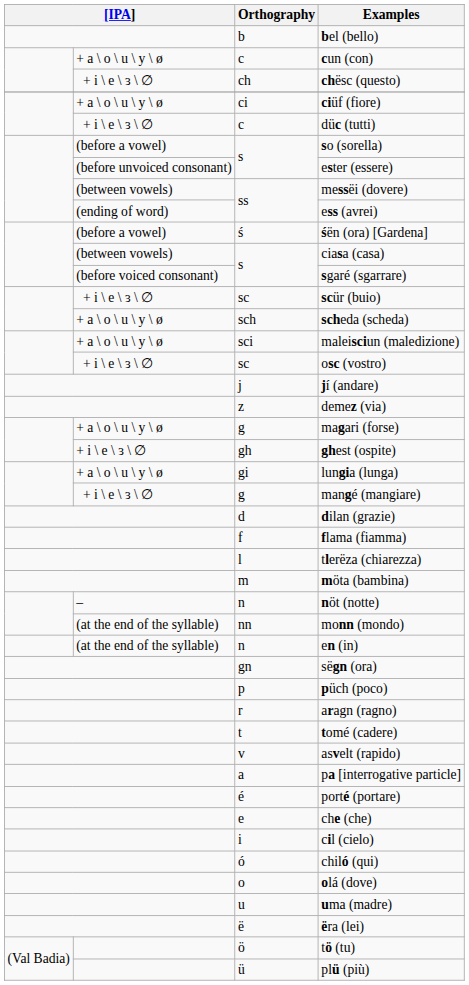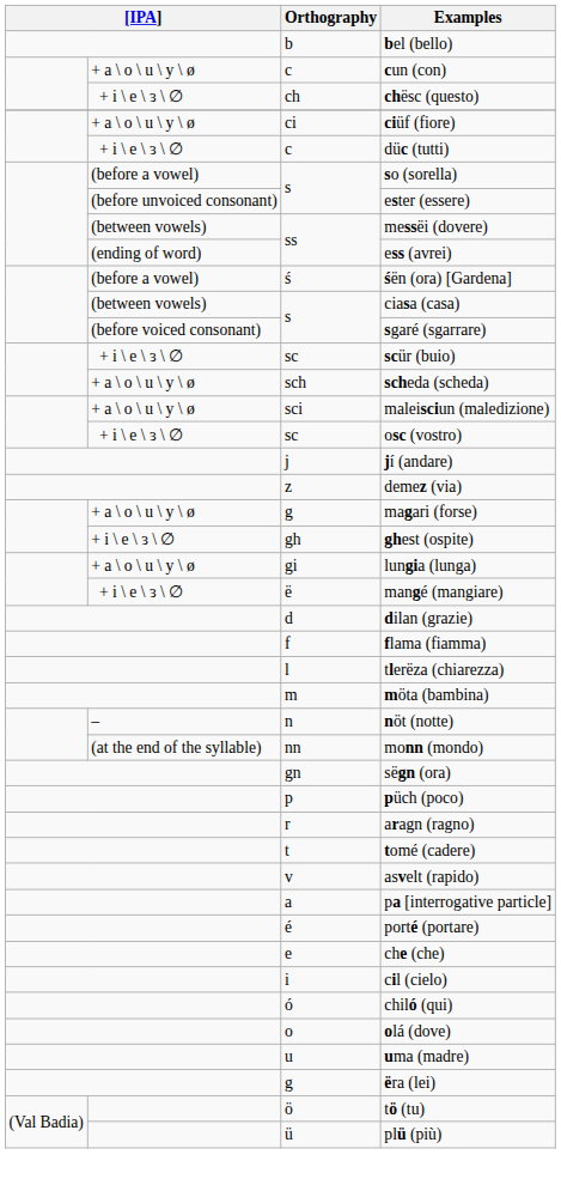 <table class="wikitable">
 <tr>
 <th colspan="2"><a href='#'>[IPA</a>]</th>
 <th>Orthography</th>
 <th>Examples</th>
 </tr>
 <tr>
 <td colspan="2"></td>
 <td>b</td>
 <td><strong>b</strong>el (bello)</td>
 </tr>
 <tr>
 <td rowspan="2"></td>
 <td>+ a \ o \ u \ y \ ø</td>
 <td>c</td>
 <td><strong>c</strong>un (con)</td>
 </tr>
 <tr>
 <td>  + i \ e \ ɜ \ ∅</td>
 <td>ch</td>
 <td><strong>ch</strong>ësc (questo)</td>
 </tr>
 <tr>
 </tr>
 <tr>
 <td rowspan="2"></td>
 <td>+ a \ o \ u \ y \ ø</td>
 <td>ci</td>
 <td><strong>ci</strong>üf (fiore)</td>
 </tr>
 <tr>
 <td>  + i \ e \ ɜ \ ∅</td>
 <td>c</td>
 <td>dü<strong>c</strong> (tutti)</td>
 </tr>
 <tr>
 <td rowspan="4"></td>
 <td>(before a vowel)</td>
 <td rowspan="2">s</td>
 <td><strong>s</strong>o (sorella)</td>
 </tr>
 <tr>
 <td>(before unvoiced consonant)</td>
 <td>e<strong>s</strong>ter (essere)</td>
 </tr>
 <tr>
 <td>(between vowels)</td>
 <td rowspan="2">ss</td>
 <td>me<strong>ss</strong>ëi (dovere)</td>
 </tr>
 <tr>
 <td>(ending of word)</td>
 <td>e<strong>ss</strong> (avrei)</td>
 </tr>
 <tr>
 <td rowspan="3"></td>
 <td>(before a vowel)</td>
 <td>ś</td>
 <td><strong>ś</strong>ën (ora) [Gardena]</td>
 </tr>
 <tr>
 <td>(between vowels)</td>
 <td rowspan="2">s</td>
 <td>cia<strong>s</strong>a (casa)</td>
 </tr>
 <tr>
 <td>(before voiced consonant)</td>
 <td><strong>s</strong>garé (sgarrare)</td>
 </tr>
 <tr>
 <td rowspan="2"></td>
 <td>  + i \ e \ ɜ \ ∅</td>
 <td>sc</td>
 <td><strong>sc</strong>ür (buio)</td>
 </tr>
 <tr>
 <td>+ a \ o \ u \ y \ ø</td>
 <td>sch</td>
 <td><strong>sch</strong>eda (scheda)</td>
 </tr>
 <tr>
 <td rowspan="2"></td>
 <td>+ a \ o \ u \ y \ ø</td>
 <td>sci</td>
 <td>malei<strong>sci</strong>un (maledizione)</td>
 </tr>
 <tr>
 <td>  + i \ e \ ɜ \ ∅</td>
 <td>sc</td>
 <td>o<strong>sc</strong> (vostro)</td>
 </tr>
 <tr>
 <td colspan="2"></td>
 <td>j</td>
 <td><strong>j</strong>í (andare)</td>
 </tr>
 <tr>
 <td colspan="2"></td>
 <td>z</td>
 <td>deme<strong>z</strong> (via)</td>
 </tr>
 <tr>
 <td rowspan="2"></td>
 <td>+ a \ o \ u \ y \ ø</td>
 <td>g</td>
 <td>ma<strong>g</strong>ari (forse)</td>
 </tr>
 <tr>
 <td>+ i \ e \ ɜ \ ∅</td>
 <td>gh</td>
 <td><strong>gh</strong>est (ospite)</td>
 </tr>
 <tr>
 <td rowspan="2"></td>
 <td>+ a \ o \ u \ y \ ø</td>
 <td>gi</td>
 <td>lun<strong>gi</strong>a (lunga)</td>
 </tr>
 <tr>
 <td>  + i \ e \ ɜ \ ∅</td>
-<td>g</td>
+<td>ë</td>
 <td>man<strong>g</strong>é (mangiare)</td>
 </tr>
 <tr>
 <td colspan="2"></td>
 <td>d</td>
 <td><strong>d</strong>ilan (grazie)</td>
 </tr>
 <tr>
 <td colspan="2"></td>
 <td>f</td>
 <td><strong>f</strong>lama (fiamma)</td>
 </tr>
 <tr>
 <td colspan="2"></td>
 <td>l</td>
 <td>t<strong>l</strong>erëza (chiarezza)</td>
 </tr>
 <tr>
 <td colspan="2"></td>
 <td>m</td>
 <td><strong>m</strong>öta (bambina)</td>
 </tr>
 <tr>
 <td rowspan="2"></td>
 <td>–</td>
 <td>n</td>
 <td><strong>n</strong>öt (notte)</td>
 </tr>
 <tr>
 <td>(at the end of the syllable)</td>
 <td>nn</td>
 <td>mo<strong>nn</strong> (mondo)</td>
-</tr>
-<tr>
-<td></td>
-<td>(at the end of the syllable)</td>
-<td>n</td>
-<td>e<strong>n</strong> (in)</td>
 </tr>
 <tr>
 <td colspan="2"></td>
 <td>gn</td>
 <td>së<strong>gn</strong> (ora)</td>
 </tr>
 <tr>
 <td colspan="2"></td>
 <td>p</td>
 <td><strong>p</strong>üch (poco)</td>
 </tr>
 <tr>
 <td colspan="2"></td>
 <td>r</td>
 <td>a<strong>r</strong>agn (ragno)</td>
 </tr>
 <tr>
 <td colspan="2"></td>
 <td>t</td>
 <td><strong>t</strong>omé (cadere)</td>
 </tr>
 <tr>
 <td colspan="2"></td>
 <td>v</td>
 <td>as<strong>v</strong>elt (rapido)</td>
 </tr>
 <tr>
 <td colspan="2"></td>
 <td>a</td>
 <td>p<strong>a</strong> [interrogative particle]</td>
 </tr>
 <tr>
 <td colspan="2"></td>
 <td>é</td>
 <td>port<strong>é</strong> (portare)</td>
 </tr>
 <tr>
 <td colspan="2"></td>
 <td>e</td>
 <td>ch<strong>e</strong> (che)</td>
 </tr>
 <tr>
 <td colspan="2"></td>
 <td>i</td>
 <td>c<strong>i</strong>l (cielo)</td>
 </tr>
 <tr>
 <td colspan="2"></td>
 <td>ó</td>
 <td>chil<strong>ó</strong> (qui)</td>
 </tr>
 <tr>
 <td colspan="2"></td>
 <td>o</td>
 <td><strong>o</strong>lá (dove)</td>
 </tr>
 <tr>
 <td colspan="2"></td>
 <td>u</td>
 <td><strong>u</strong>ma (madre)</td>
 </tr>
 <tr>
 <td colspan="2"></td>
-<td>ë</td>
+<td>g</td>
 <td><strong>ë</strong>ra (lei)</td>
 </tr>
 <tr>
 <td rowspan="2">(Val Badia)</td>
 <td></td>
 <td>ö</td>
 <td>t<strong>ö</strong> (tu)</td>
 </tr>
 <tr>
 <td></td>
 <td>ü</td>
 <td>pl<strong>ü</strong> (più)</td>
 </tr>
 </table>
